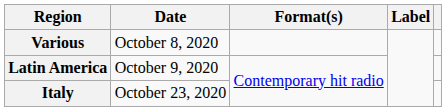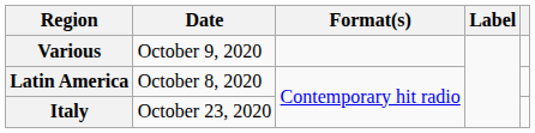 <table class="wikitable plainrowheaders" border="1">
 <tr>
 <th scope="col">Region</th>
 <th scope="col">Date</th>
 <th scope="col">Format(s)</th>
 <th scope="col">Label</th>
 <th scope="col"></th>
 </tr>
 <tr>
 <th scope="row">Various</th>
-<td>October 8, 2020</td>
+<td>October 9, 2020</td>
 <td></td>
 <td rowspan="3"></td>
 <td style="text-align:center;"></td>
 </tr>
 <tr>
 <th scope="row">Latin America</th>
-<td>October 9, 2020</td>
+<td>October 8, 2020</td>
 <td rowspan="2"><a href='#'>Contemporary hit radio</a></td>
 <td style="text-align:center;"></td>
 </tr>
 <tr>
 <th scope="row">Italy</th>
 <td>October 23, 2020</td>
 <td style="text-align:center;"></td>
 </tr>
 </table>
